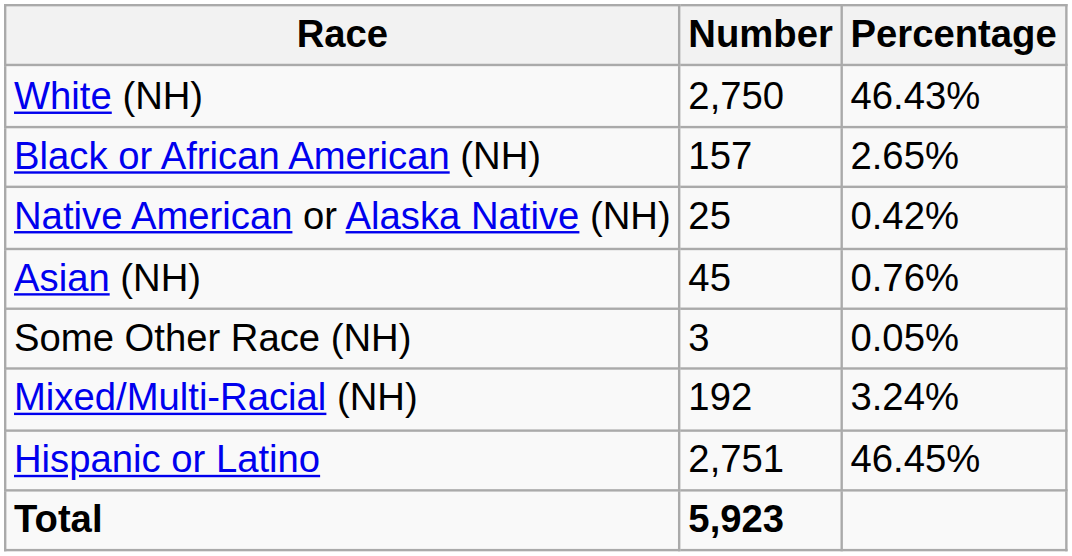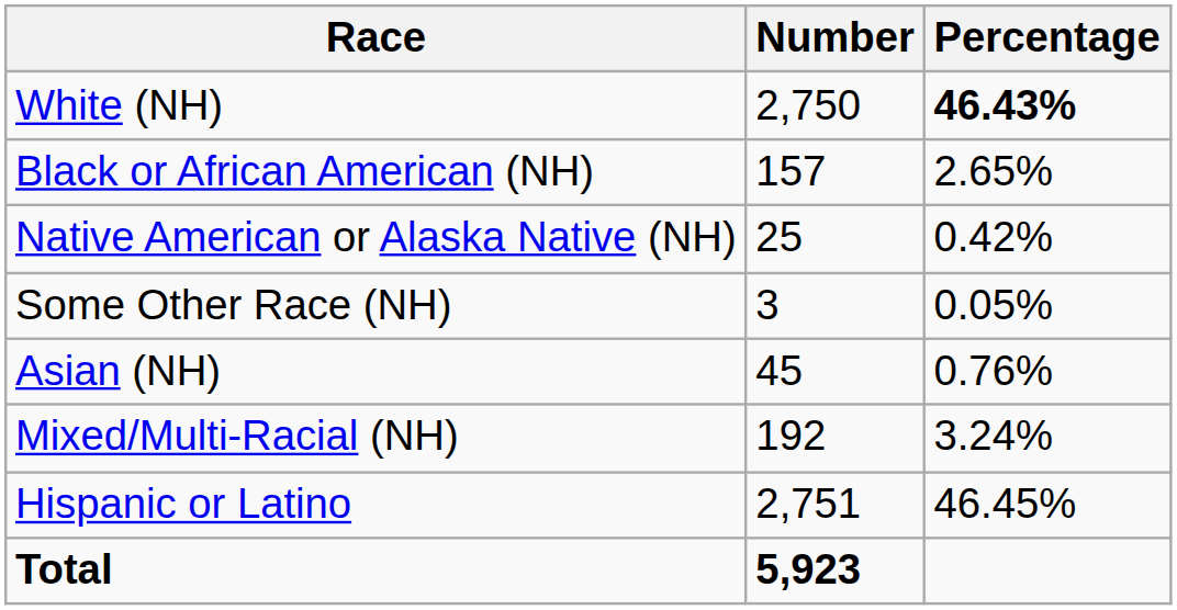 <table class="wikitable">
 <tr>
 <th>Race</th>
 <th>Number</th>
 <th>Percentage</th>
 </tr>
 <tr>
 <td><a href='#'>White</a> (NH)</td>
 <td>2,750</td>
-<td>46.43%</td>
+<td><strong>46.43%</strong></td>
 </tr>
 <tr>
 <td><a href='#'>Black or African American</a> (NH)</td>
 <td>157</td>
 <td>2.65%</td>
 </tr>
 <tr>
 <td><a href='#'>Native American</a> or <a href='#'>Alaska Native</a> (NH)</td>
 <td>25</td>
 <td>0.42%</td>
 </tr>
 <tr>
+<td>Some Other Race (NH)</td>
+<td>3</td>
+<td>0.05%</td>
+</tr>
+<tr>
 <td><a href='#'>Asian</a> (NH)</td>
 <td>45</td>
 <td>0.76%</td>
-</tr>
-<tr>
-<td>Some Other Race (NH)</td>
-<td>3</td>
-<td>0.05%</td>
 </tr>
 <tr>
 <td><a href='#'>Mixed/Multi-Racial</a> (NH)</td>
 <td>192</td>
 <td>3.24%</td>
 </tr>
 <tr>
 <td><a href='#'>Hispanic or Latino</a></td>
 <td>2,751</td>
 <td>46.45%</td>
 </tr>
 <tr>
 <td><strong>Total</strong></td>
 <td><strong>5,923</strong></td>
 <td></td>
 </tr>
 </table>
